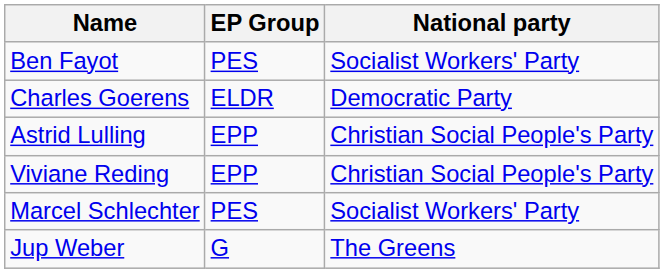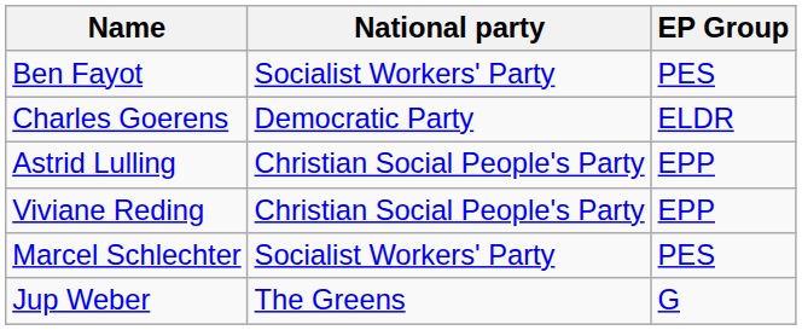 <table class="sortable wikitable">
 <tr>
 <th>Name</th>
+<th>National party</th>
 <th>EP Group</th>
-<th>National party</th>
 </tr>
 <tr>
 <td><a href='#'>Ben Fayot</a></td>
+<td> <a href='#'>Socialist Workers' Party</a></td>
 <td> <a href='#'>PES</a></td>
-<td> <a href='#'>Socialist Workers' Party</a></td>
 </tr>
 <tr>
 <td><a href='#'>Charles Goerens</a></td>
+<td> <a href='#'>Democratic Party</a></td>
 <td> <a href='#'>ELDR</a></td>
-<td> <a href='#'>Democratic Party</a></td>
 </tr>
 <tr>
 <td><a href='#'>Astrid Lulling</a></td>
+<td> <a href='#'>Christian Social People's Party</a></td>
 <td> <a href='#'>EPP</a></td>
-<td> <a href='#'>Christian Social People's Party</a></td>
 </tr>
 <tr>
 <td><a href='#'>Viviane Reding</a></td>
+<td> <a href='#'>Christian Social People's Party</a></td>
 <td> <a href='#'>EPP</a></td>
-<td> <a href='#'>Christian Social People's Party</a></td>
 </tr>
 <tr>
 <td><a href='#'>Marcel Schlechter</a></td>
+<td> <a href='#'>Socialist Workers' Party</a></td>
 <td> <a href='#'>PES</a></td>
-<td> <a href='#'>Socialist Workers' Party</a></td>
 </tr>
 <tr>
 <td><a href='#'>Jup Weber</a></td>
+<td> <a href='#'>The Greens</a></td>
 <td> <a href='#'>G</a></td>
-<td> <a href='#'>The Greens</a></td>
 </tr>
 </table>
